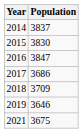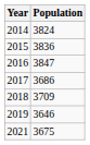 <table class="wikitable">
 <tr>
 <th>Year</th>
 <th>Population</th>
 </tr>
 <tr>
 <td>2014</td>
-<td>3837</td>
+<td>3824</td>
 </tr>
 <tr>
 <td>2015</td>
-<td>3830</td>
+<td>3836</td>
 </tr>
 <tr>
 <td>2016</td>
 <td>3847</td>
 </tr>
 <tr>
 <td>2017</td>
 <td>3686</td>
 </tr>
 <tr>
 <td>2018</td>
 <td>3709</td>
 </tr>
 <tr>
 <td>2019</td>
 <td>3646</td>
 </tr>
 <tr>
 <td>2021</td>
 <td>3675</td>
 </tr>
 </table>
